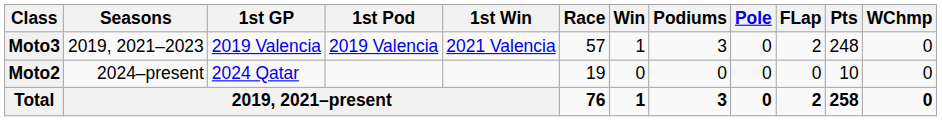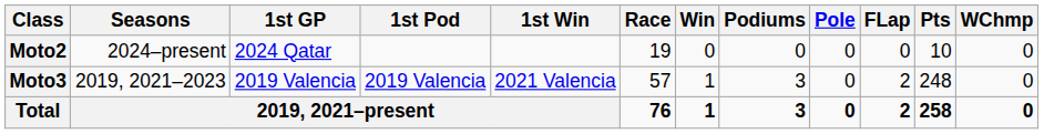 <table class="wikitable" style=text-align:right>
 <tr>
 <th>Class</th>
 <th>Seasons</th>
 <th>1st GP</th>
 <th>1st Pod</th>
 <th>1st Win</th>
 <th>Race</th>
 <th>Win</th>
 <th>Podiums</th>
 <th><a href='#'>Pole</a></th>
 <th>FLap</th>
 <th>Pts</th>
 <th>WChmp</th>
 </tr>
 <tr>
+<th>Moto2</th>
+<td>2024–present</td>
+<td align=left><a href='#'>2024 Qatar</a></td>
+<td align=left></td>
+<td align=left></td>
+<td>19</td>
+<td>0</td>
+<td>0</td>
+<td>0</td>
+<td>0</td>
+<td>10</td>
+<td>0</td>
+</tr>
+<tr>
 <th>Moto3</th>
 <td>2019, 2021–2023</td>
 <td align=left><a href='#'>2019 Valencia</a></td>
 <td align=left><a href='#'>2019 Valencia</a></td>
 <td align=left><a href='#'>2021 Valencia</a></td>
 <td>57</td>
 <td>1</td>
 <td>3</td>
 <td>0</td>
 <td>2</td>
 <td>248</td>
 <td>0</td>
 </tr>
 <tr>
-<th>Moto2</th>
-<td>2024–present</td>
-<td align=left><a href='#'>2024 Qatar</a></td>
-<td align=left></td>
-<td align=left></td>
-<td>19</td>
-<td>0</td>
-<td>0</td>
-<td>0</td>
-<td>0</td>
-<td>10</td>
-<td>0</td>
-</tr>
-<tr>
 <th>Total</th>
 <th colspan=4>2019, 2021–present</th>
 <td><strong>76</strong></td>
 <td><strong>1</strong></td>
 <td><strong>3</strong></td>
 <td><strong>0</strong></td>
 <td><strong>2</strong></td>
 <td><strong>258</strong></td>
 <td><strong>0</strong></td>
 </tr>
 </table>
